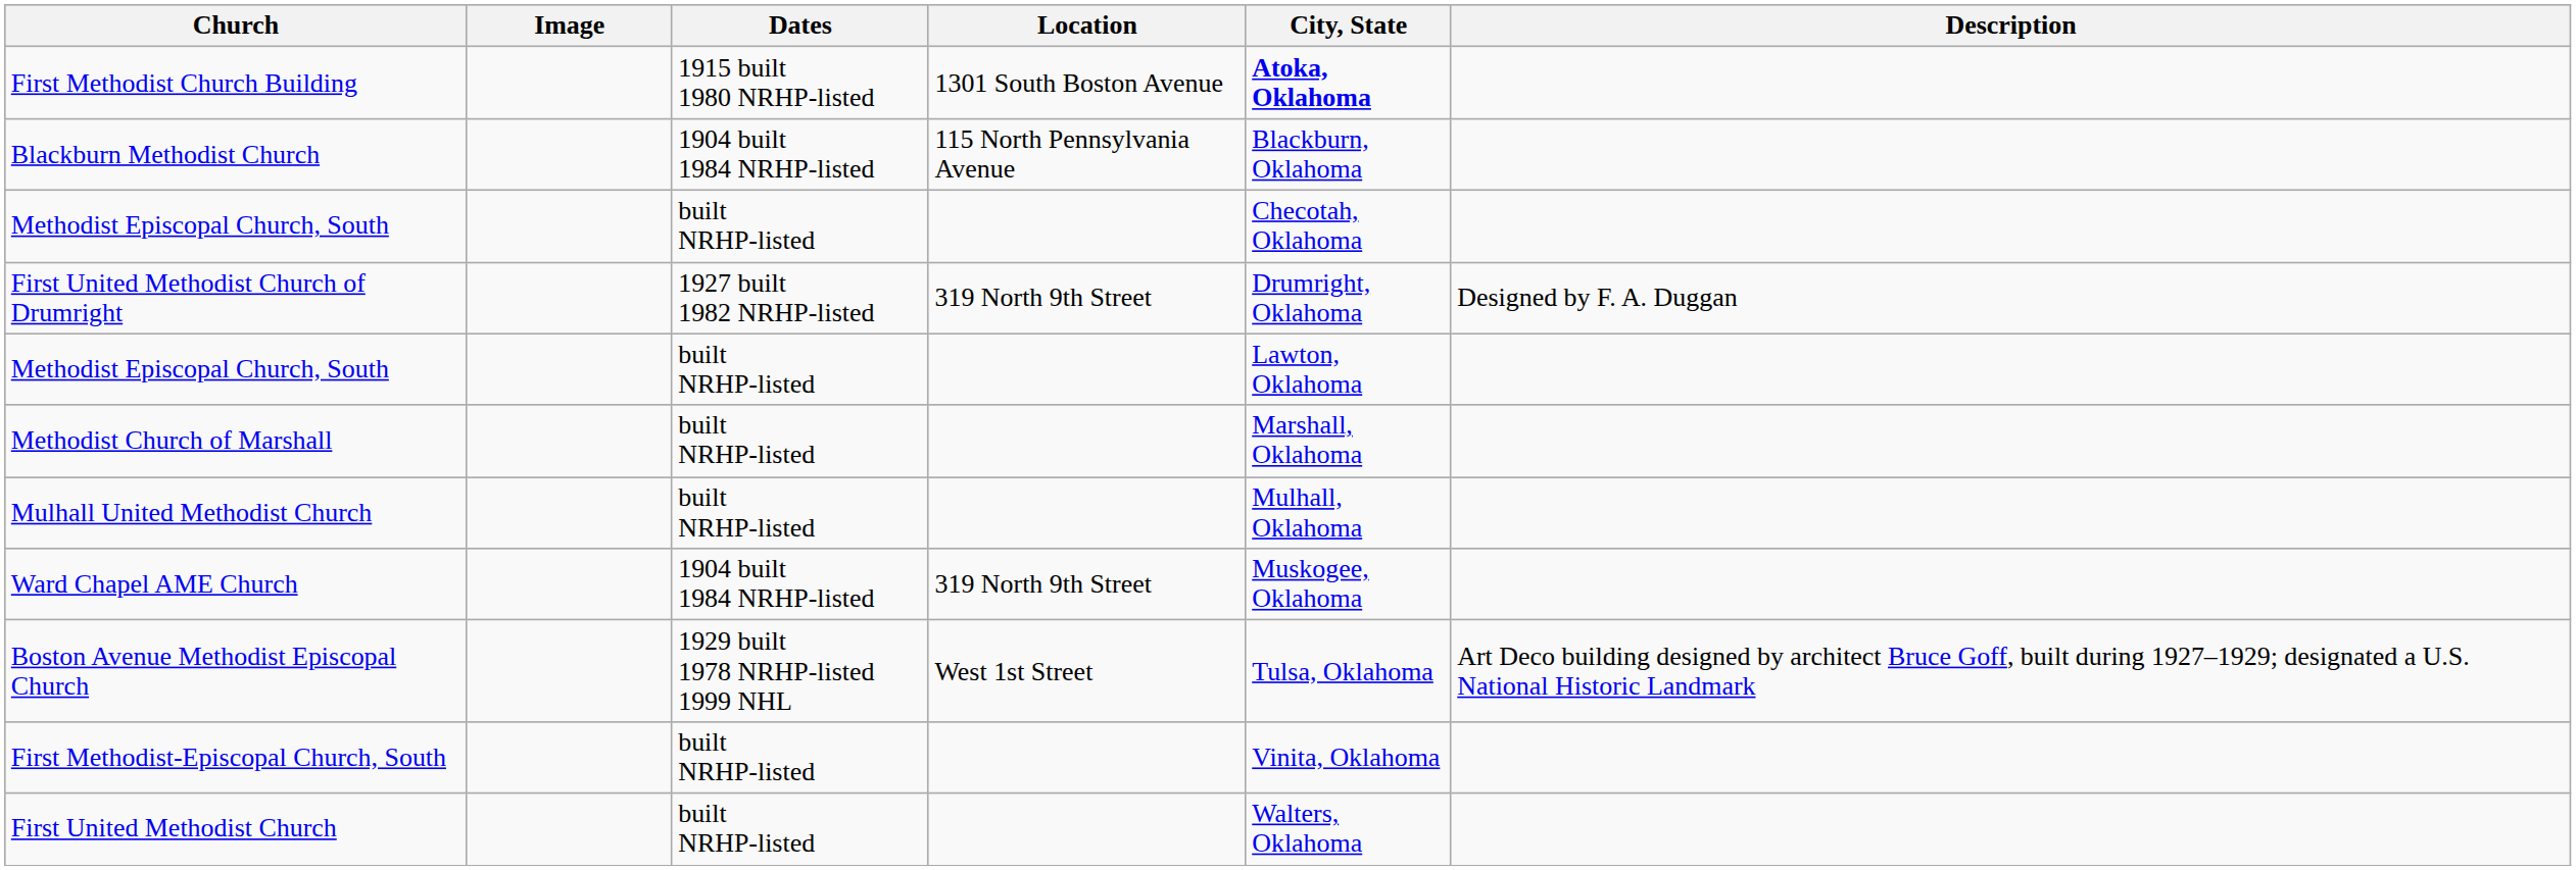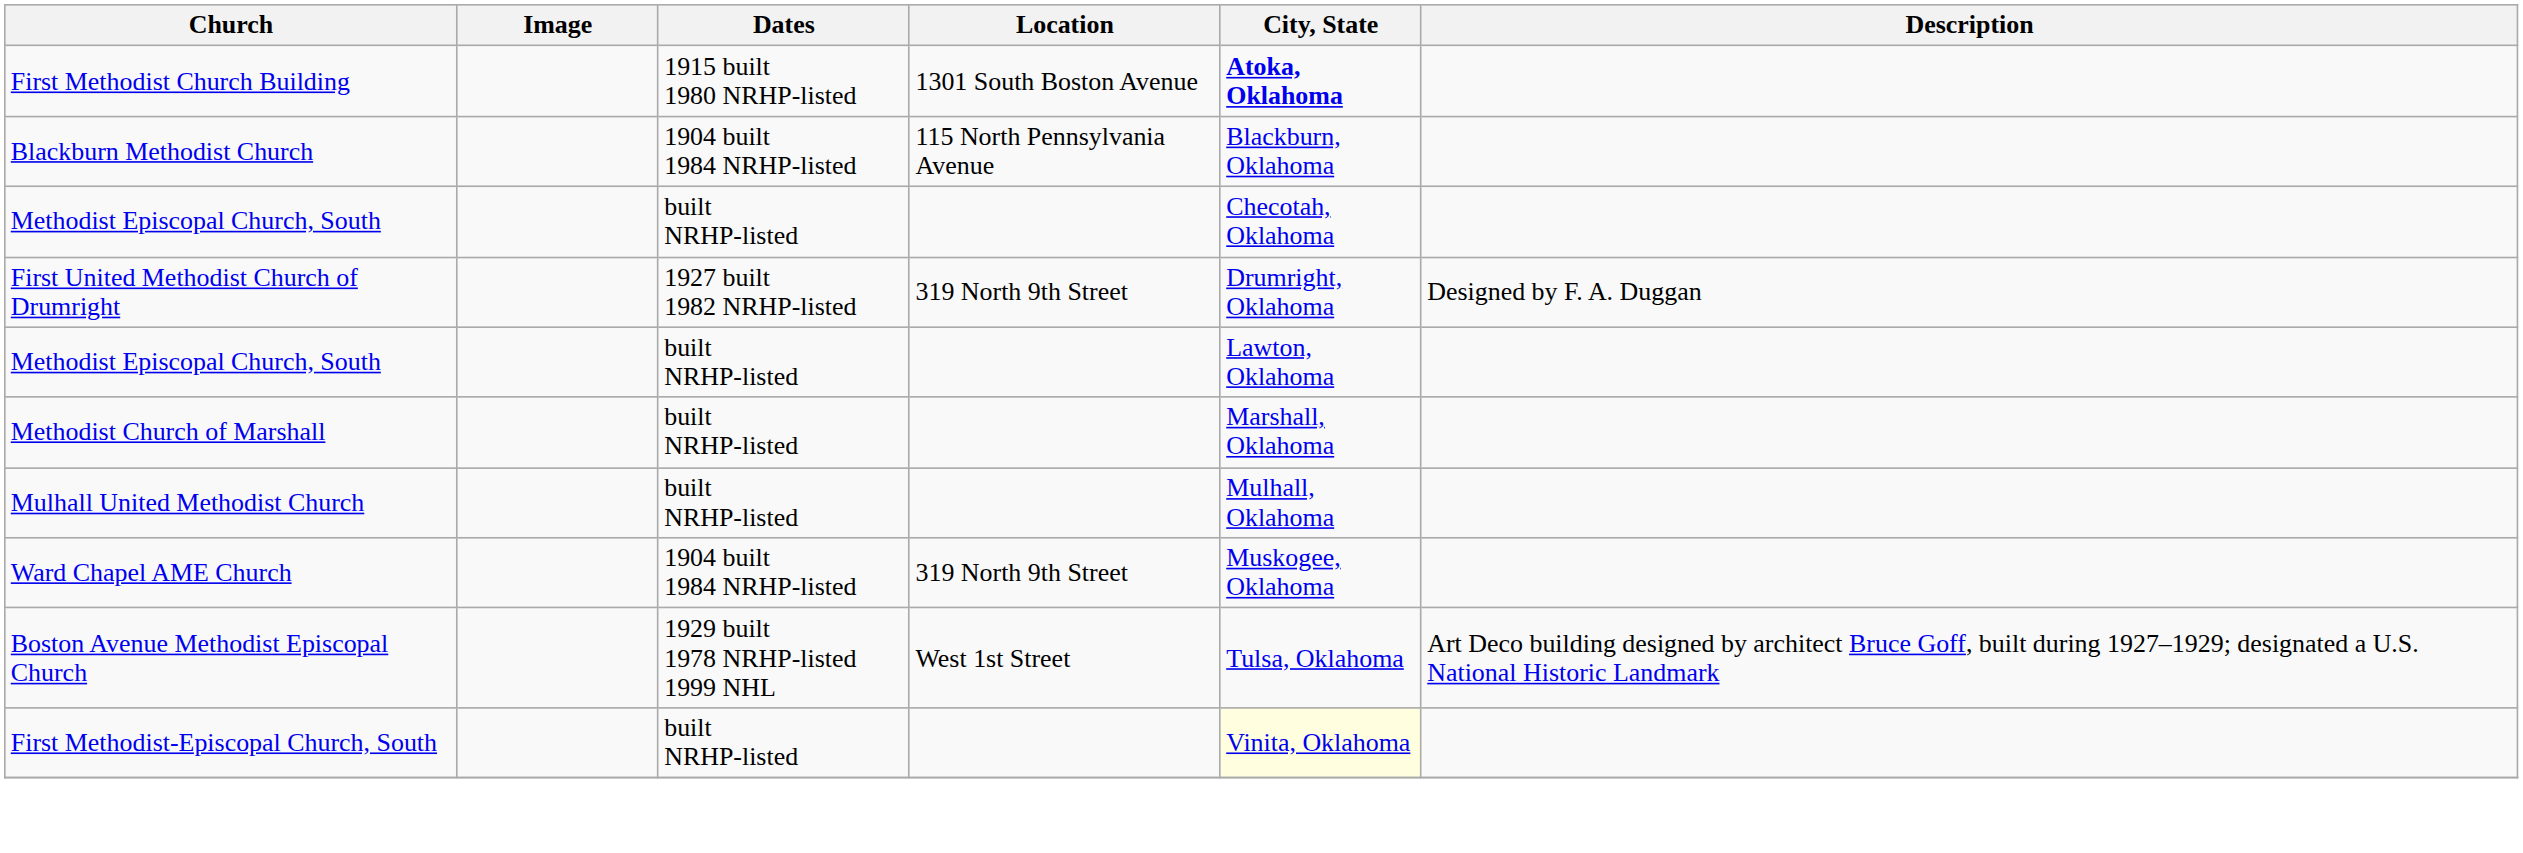 <table class="wikitable sortable" style="width:98%">
 <tr>
 <th style="width:18%;"><strong>Church</strong></th>
 <th style="width:8%;" class="unsortable"><strong>Image</strong></th>
 <th style="width:10%;"><strong>Dates</strong></th>
 <th><strong>Location</strong></th>
 <th style="width:8%;"><strong>City, State</strong></th>
 <th class="unsortable"><strong>Description</strong></th>
 </tr>
 <tr>
 <td><a href='#'>First Methodist Church Building</a></td>
 <td></td>
 <td>1915 built<br>1980 NRHP-listed</td>
 <td>1301 South Boston Avenue<br><small></small></td>
 <td><strong><a href='#'>Atoka, Oklahoma</a></strong></td>
 <td></td>
 </tr>
 <tr>
 <td><a href='#'>Blackburn Methodist Church</a></td>
 <td></td>
 <td>1904 built<br>1984 NRHP-listed</td>
 <td>115 North Pennsylvania Avenue</td>
 <td><a href='#'>Blackburn, Oklahoma</a></td>
 <td></td>
 </tr>
 <tr>
 <td><a href='#'>Methodist Episcopal Church, South</a></td>
 <td></td>
 <td>built<br> NRHP-listed</td>
 <td></td>
 <td><a href='#'>Checotah, Oklahoma</a></td>
 <td></td>
 </tr>
 <tr>
 <td><a href='#'>First United Methodist Church of Drumright</a></td>
 <td></td>
 <td>1927 built<br>1982 NRHP-listed</td>
 <td>319 North 9th Street</td>
 <td><a href='#'>Drumright, Oklahoma</a></td>
 <td>Designed by F. A. Duggan</td>
 </tr>
 <tr>
 <td><a href='#'>Methodist Episcopal Church, South</a></td>
 <td></td>
 <td>built<br> NRHP-listed</td>
 <td></td>
 <td><a href='#'>Lawton, Oklahoma</a></td>
 <td></td>
 </tr>
 <tr>
 <td><a href='#'>Methodist Church of Marshall</a></td>
 <td></td>
 <td>built<br> NRHP-listed</td>
 <td></td>
 <td><a href='#'>Marshall, Oklahoma</a></td>
 <td></td>
 </tr>
 <tr>
 <td><a href='#'>Mulhall United Methodist Church</a></td>
 <td></td>
 <td>built<br> NRHP-listed</td>
 <td></td>
 <td><a href='#'>Mulhall, Oklahoma</a></td>
 <td></td>
 </tr>
 <tr>
 <td><a href='#'>Ward Chapel AME Church</a></td>
 <td></td>
 <td>1904 built<br>1984 NRHP-listed</td>
 <td>319 North 9th Street</td>
 <td><a href='#'>Muskogee, Oklahoma</a></td>
 <td></td>
 </tr>
 <tr ->
 <td><a href='#'>Boston Avenue Methodist Episcopal Church</a></td>
 <td></td>
 <td>1929 built<br>1978 NRHP-listed<br>1999 NHL</td>
 <td>West 1st Street</td>
 <td><a href='#'>Tulsa, Oklahoma</a></td>
 <td>Art Deco building designed by architect <a href='#'>Bruce Goff</a>, built during 1927–1929;  designated a U.S. <a href='#'>National Historic Landmark</a></td>
 </tr>
 <tr>
 <td><a href='#'>First Methodist-Episcopal Church, South</a></td>
 <td></td>
 <td>built<br> NRHP-listed</td>
 <td></td>
-<td><a href='#'>Vinita, Oklahoma</a></td>
-<td></td>
-</tr>
-<tr>
-<td><a href='#'>First United Methodist Church</a></td>
-<td></td>
-<td>built<br> NRHP-listed</td>
-<td></td>
-<td><a href='#'>Walters, Oklahoma</a></td>
+<td style="background: lightyellow;"><a href='#'>Vinita, Oklahoma</a></td>
 <td></td>
 </tr>
 <tr>
 </tr>
 </table>
